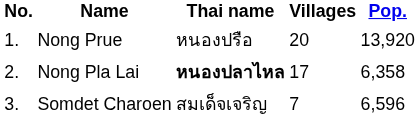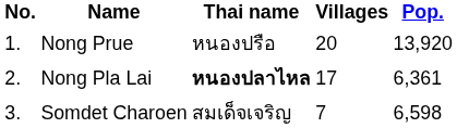 <table>
 <tr>
 <th>No.</th>
 <th>Name</th>
 <th>Thai name</th>
 <th>Villages</th>
 <th><a href='#'>Pop.</a></th>
 </tr>
 <tr>
 <td>1.</td>
 <td>Nong Prue</td>
 <td>หนองปรือ</td>
 <td>20</td>
 <td>13,920</td>
 <td></td>
 </tr>
 <tr>
 <td>2.</td>
 <td>Nong Pla Lai</td>
 <td><strong>หนองปลาไหล</strong></td>
 <td>17</td>
-<td>6,358</td>
+<td>6,361</td>
 <td></td>
 </tr>
 <tr>
 <td>3.</td>
 <td>Somdet Charoen</td>
 <td>สมเด็จเจริญ</td>
 <td>7</td>
-<td>6,596</td>
+<td>6,598</td>
 <td></td>
 </tr>
 </table>
